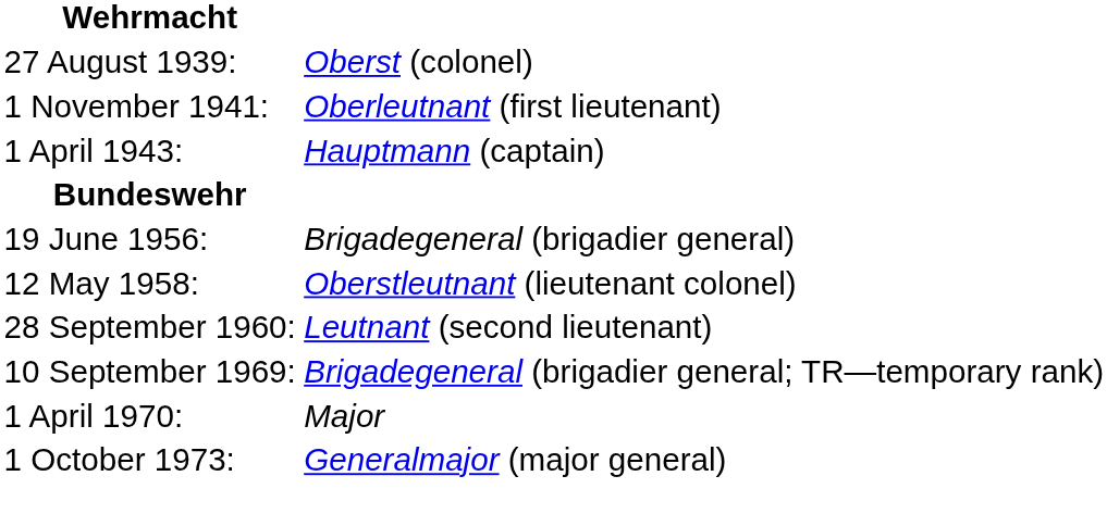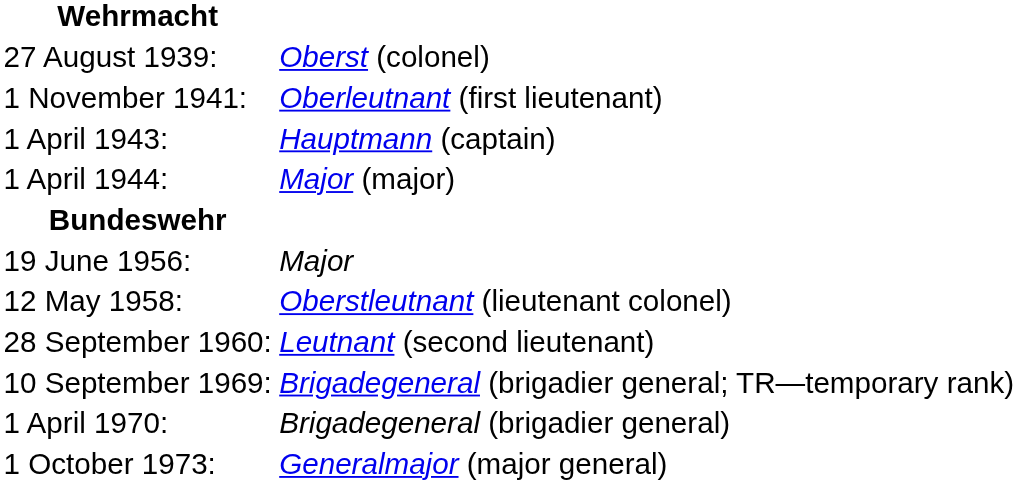 <table>
 <tr>
 <th>Wehrmacht</th>
 </tr>
 <tr>
 <td>27 August 1939:</td>
 <td><em><a href='#'>Oberst</a></em> (colonel)</td>
 </tr>
 <tr>
 <td>1 November 1941:</td>
 <td><em><a href='#'>Oberleutnant</a></em> (first lieutenant)</td>
 </tr>
 <tr>
 <td>1 April 1943:</td>
 <td><em><a href='#'>Hauptmann</a></em> (captain)</td>
 </tr>
 <tr>
+<td>1 April 1944:</td>
+<td><em><a href='#'>Major</a></em> (major)</td>
+</tr>
+<tr>
 <th>Bundeswehr</th>
 </tr>
 <tr>
 <td>19 June 1956:</td>
-<td><em>Brigadegeneral</em> (brigadier general)</td>
+<td><em>Major</em></td>
 </tr>
 <tr>
 <td>12 May 1958:</td>
 <td><em><a href='#'>Oberstleutnant</a></em> (lieutenant colonel)</td>
 </tr>
 <tr>
 <td>28 September 1960:</td>
 <td><em><a href='#'>Leutnant</a></em> (second lieutenant)</td>
 </tr>
 <tr>
 <td>10 September 1969:</td>
 <td><em><a href='#'>Brigadegeneral</a></em> (brigadier general; TR—temporary rank)</td>
 </tr>
 <tr>
 <td>1 April 1970:</td>
-<td><em>Major</em></td>
+<td><em>Brigadegeneral</em> (brigadier general)</td>
 </tr>
 <tr>
 <td>1 October 1973:</td>
 <td><em><a href='#'>Generalmajor</a></em> (major general)</td>
 </tr>
 </table>
